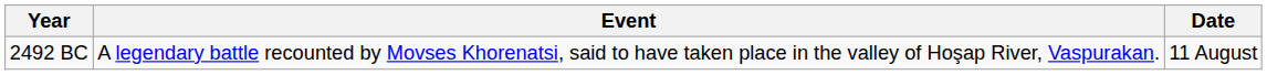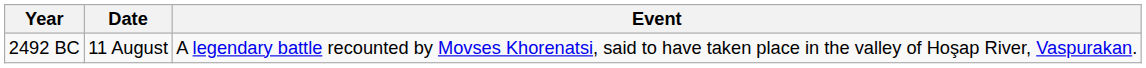 <table class="wikitable">
 <tr>
 <th>Year</th>
+<th>Date</th>
 <th>Event</th>
-<th>Date</th>
 </tr>
 <tr>
 <td>2492 BC</td>
+<td>11 August</td>
 <td>A <a href='#'>legendary battle</a> recounted by <a href='#'>Movses Khorenatsi</a>, said to have taken place in the valley of Hoşap River, <a href='#'>Vaspurakan</a>.</td>
-<td>11 August</td>
 </tr>
 </table>
